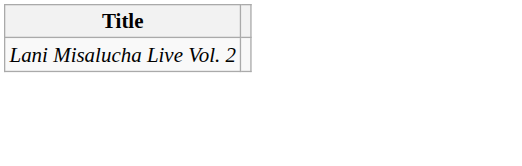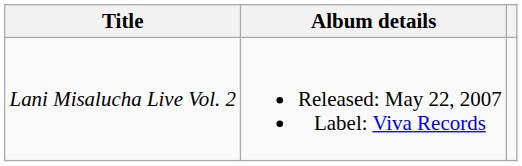 <table class="wikitable plainrowheaders" style="text-align:center;">
 <tr>
 <th scope="col">Title</th>
+<th scope="col">Album details</th>
 <th scope="col"></th>
 </tr>
 <tr>
 <td><em>Lani Misalucha Live Vol. 2</em></td>
+<td><br><ul><li>Released: May 22, 2007</li><li>Label: <a href='#'>Viva Records</a></li></ul></td>
 <td></td>
 </tr>
 </table>
